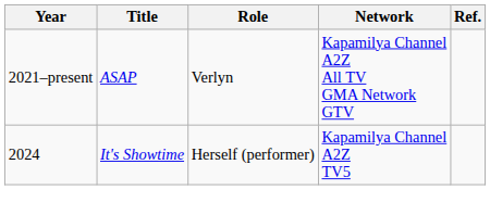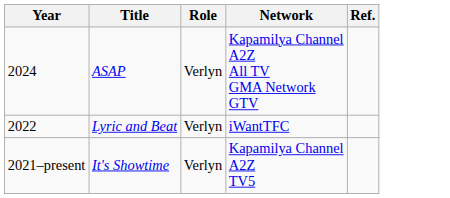 <table class="wikitable">
 <tr>
 <th>Year</th>
 <th>Title</th>
 <th>Role</th>
 <th>Network</th>
 <th>Ref.</th>
 </tr>
 <tr>
-<td>2021–present</td>
+<td>2024</td>
 <td><em><a href='#'>ASAP</a></em></td>
 <td>Verlyn</td>
 <td><a href='#'>Kapamilya Channel</a> <br> <a href='#'>A2Z</a> <br> <a href='#'>All TV</a> <br> <a href='#'>GMA Network</a> <br> <a href='#'>GTV</a></td>
 <td></td>
 </tr>
 <tr>
-<td>2024</td>
+<td>2022</td>
+<td><em><a href='#'>Lyric and Beat</a></em></td>
+<td>Verlyn</td>
+<td><a href='#'>iWantTFC</a></td>
+<td></td>
+</tr>
+<tr>
+<td>2021–present</td>
 <td><em><a href='#'>It's Showtime</a></em></td>
-<td>Herself (performer)</td>
+<td>Verlyn</td>
 <td><a href='#'>Kapamilya Channel</a> <br> <a href='#'>A2Z</a> <br> <a href='#'>TV5</a></td>
 <td></td>
 </tr>
 </table>
